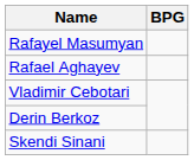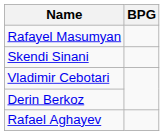 <table class=wikitable>
 <tr>
 <th>Name</th>
 <th>BPG</th>
 </tr>
 <tr>
 <td> <a href='#'>Rafayel Masumyan</a></td>
 <td></td>
 </tr>
 <tr>
-<td> <a href='#'>Rafael Aghayev</a></td>
+<td> <a href='#'>Skendi Sinani</a></td>
 <td></td>
 </tr>
 <tr>
 <td> <a href='#'>Vladimir Cebotari</a></td>
 <td rowspan=2></td>
 </tr>
 <tr>
 <td> <a href='#'>Derin Berkoz</a></td>
 </tr>
 <tr>
-<td> <a href='#'>Skendi Sinani</a></td>
+<td> <a href='#'>Rafael Aghayev</a></td>
 <td></td>
 </tr>
 </table>
